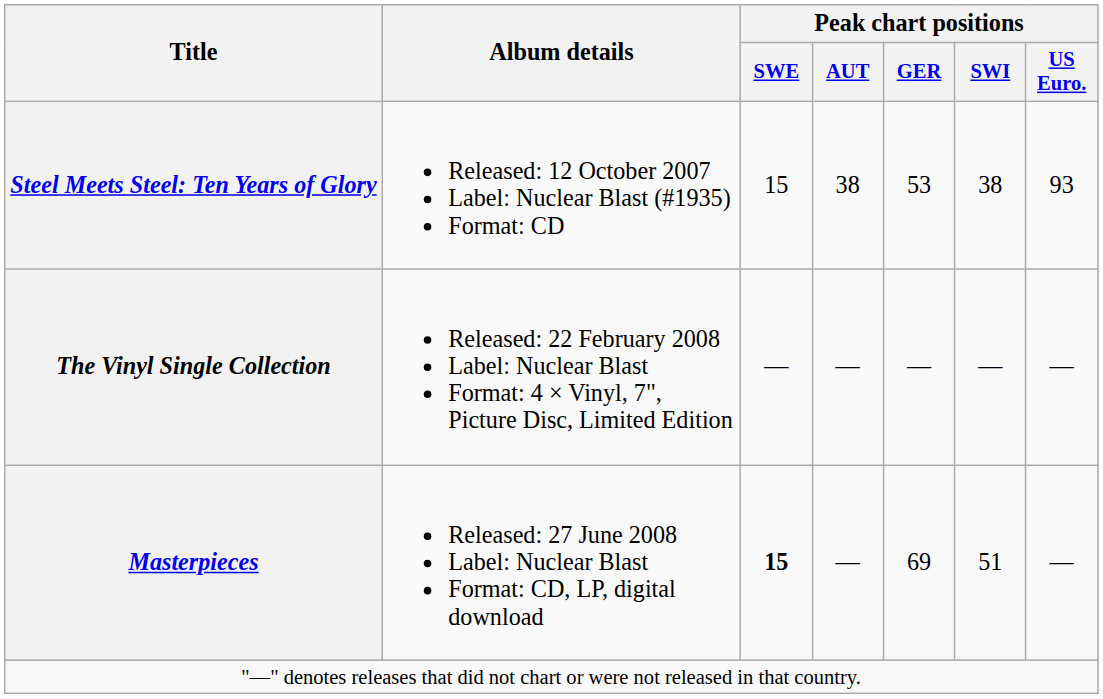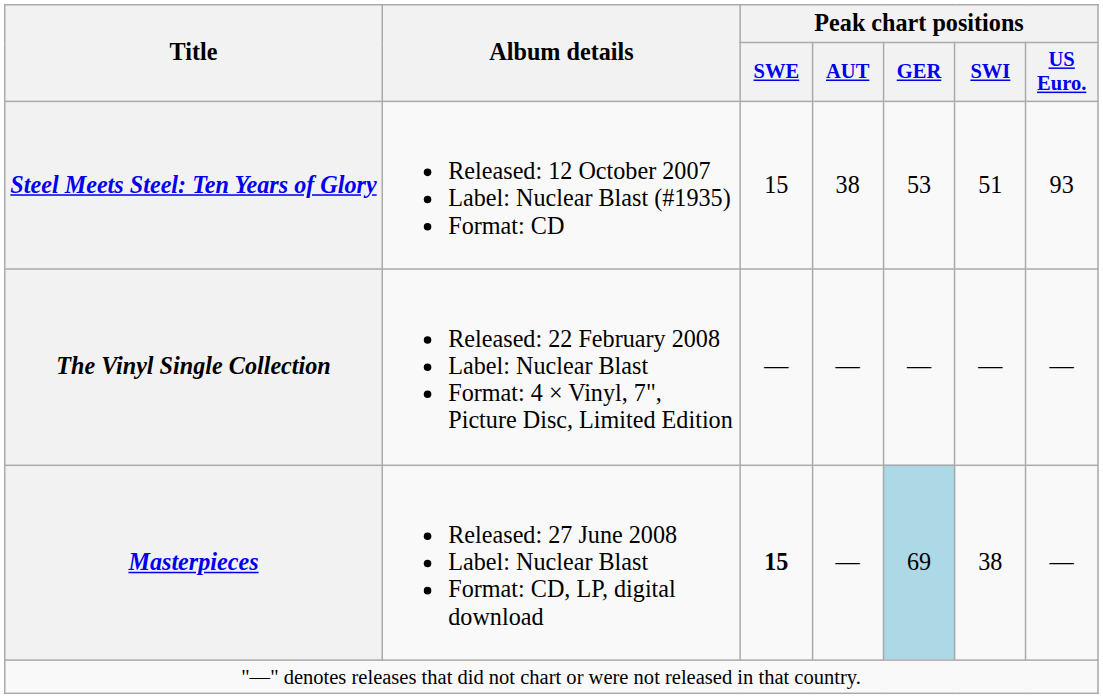 <table class="wikitable plainrowheaders">
 <tr>
 <th rowspan="2">Title</th>
 <th rowspan="2" style="width:230px;">Album details</th>
 <th colspan="5">Peak chart positions</th>
 </tr>
 <tr>
 <th style="width:3em;font-size:85%;"><a href='#'>SWE</a><br></th>
 <th style="width:3em;font-size:85%;"><a href='#'>AUT</a><br></th>
 <th style="width:3em;font-size:85%;"><a href='#'>GER</a><br></th>
 <th style="width:3em;font-size:85%;"><a href='#'>SWI</a><br></th>
 <th style="width:3em;font-size:85%;"><a href='#'>US<br>Euro.</a><br></th>
 </tr>
 <tr>
 <th scope="row"><em><a href='#'>Steel Meets Steel: Ten Years of Glory</a></em></th>
 <td><br><ul><li>Released: 12 October 2007</li><li>Label: Nuclear Blast (#1935)</li><li>Format: CD</li></ul></td>
 <td style="text-align:center;">15</td>
 <td style="text-align:center;">38</td>
 <td style="text-align:center;">53</td>
-<td style="text-align:center;">38</td>
+<td style="text-align:center;">51</td>
 <td style="text-align:center;">93</td>
 </tr>
 <tr>
 <th scope="row"><em>The Vinyl Single Collection</em></th>
 <td><br><ul><li>Released: 22 February 2008</li><li>Label: Nuclear Blast</li><li>Format: 4 × Vinyl, 7", Picture Disc, Limited Edition</li></ul></td>
 <td style="text-align:center;">—</td>
 <td style="text-align:center;">—</td>
 <td style="text-align:center;">—</td>
 <td style="text-align:center;">—</td>
 <td style="text-align:center;">—</td>
 </tr>
 <tr>
 <th scope="row"><em><a href='#'>Masterpieces</a></em></th>
 <td><br><ul><li>Released: 27 June 2008</li><li>Label: Nuclear Blast</li><li>Format: CD, LP, digital download</li></ul></td>
 <td style="text-align:center;"><strong>15</strong></td>
 <td style="text-align:center;">—</td>
-<td style="text-align:center;">69</td>
-<td style="text-align:center;">51</td>
+<td style="background: lightblue; text-align:center;">69</td>
+<td style="text-align:center;">38</td>
 <td style="text-align:center;">—</td>
 </tr>
 <tr>
 <td colspan="9" style="text-align:center; font-size:85%;">"—" denotes releases that did not chart or were not released in that country.</td>
 </tr>
 </table>
